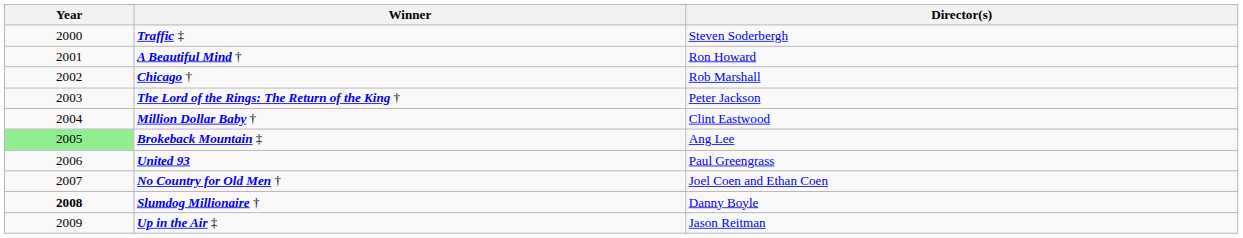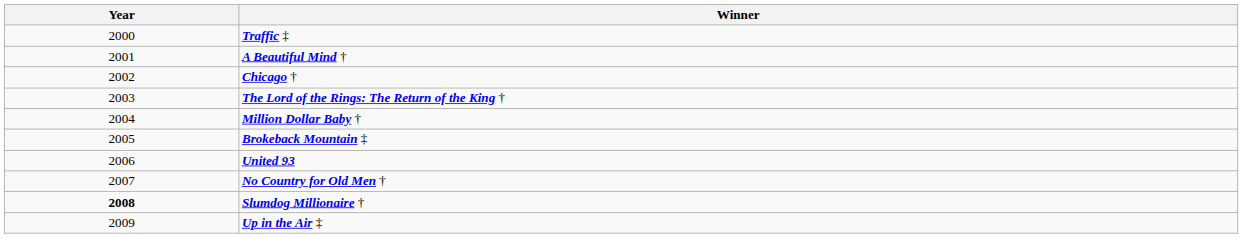 <table class="wikitable" width="95%" cellpadding="5">
 <tr>
 <th width="100"><strong>Year</strong></th>
 <th width="450"><strong>Winner</strong></th>
-<th width="450"><strong>Director(s)</strong></th>
 </tr>
 <tr>
 <td style="text-align:center;">2000</td>
 <td><strong><em><a href='#'>Traffic</a></em></strong> ‡</td>
-<td><a href='#'>Steven Soderbergh</a></td>
 </tr>
 <tr>
 <td style="text-align:center;">2001</td>
 <td><strong><em><a href='#'>A Beautiful Mind</a></em></strong> †</td>
-<td><a href='#'>Ron Howard</a></td>
 </tr>
 <tr>
 <td style="text-align:center;">2002</td>
 <td><strong><em><a href='#'>Chicago</a></em></strong> †</td>
-<td><a href='#'>Rob Marshall</a></td>
 </tr>
 <tr>
 <td style="text-align:center;">2003</td>
 <td><strong><em><a href='#'>The Lord of the Rings: The Return of the King</a></em></strong> †</td>
-<td><a href='#'>Peter Jackson</a></td>
 </tr>
 <tr>
 <td style="text-align:center;">2004</td>
 <td><strong><em><a href='#'>Million Dollar Baby</a></em></strong> †</td>
-<td><a href='#'>Clint Eastwood</a></td>
 </tr>
 <tr>
-<td style="background: lightgreen; text-align:center;">2005</td>
+<td style="text-align:center;">2005</td>
 <td><strong><em><a href='#'>Brokeback Mountain</a></em></strong> ‡</td>
-<td><a href='#'>Ang Lee</a></td>
 </tr>
 <tr>
 <td style="text-align:center;">2006</td>
 <td><strong><em><a href='#'>United 93</a></em></strong></td>
-<td><a href='#'>Paul Greengrass</a></td>
 </tr>
 <tr>
 <td style="text-align:center;">2007</td>
 <td><strong><em><a href='#'>No Country for Old Men</a></em></strong> †</td>
-<td><a href='#'>Joel Coen and Ethan Coen</a></td>
 </tr>
 <tr>
 <td style="text-align:center;"><strong>2008</strong></td>
 <td><strong><em><a href='#'>Slumdog Millionaire</a></em></strong> †</td>
-<td><a href='#'>Danny Boyle</a></td>
 </tr>
 <tr>
 <td style="text-align:center;">2009</td>
 <td><strong><em><a href='#'>Up in the Air</a></em></strong> ‡</td>
-<td><a href='#'>Jason Reitman</a></td>
 </tr>
 </table>
